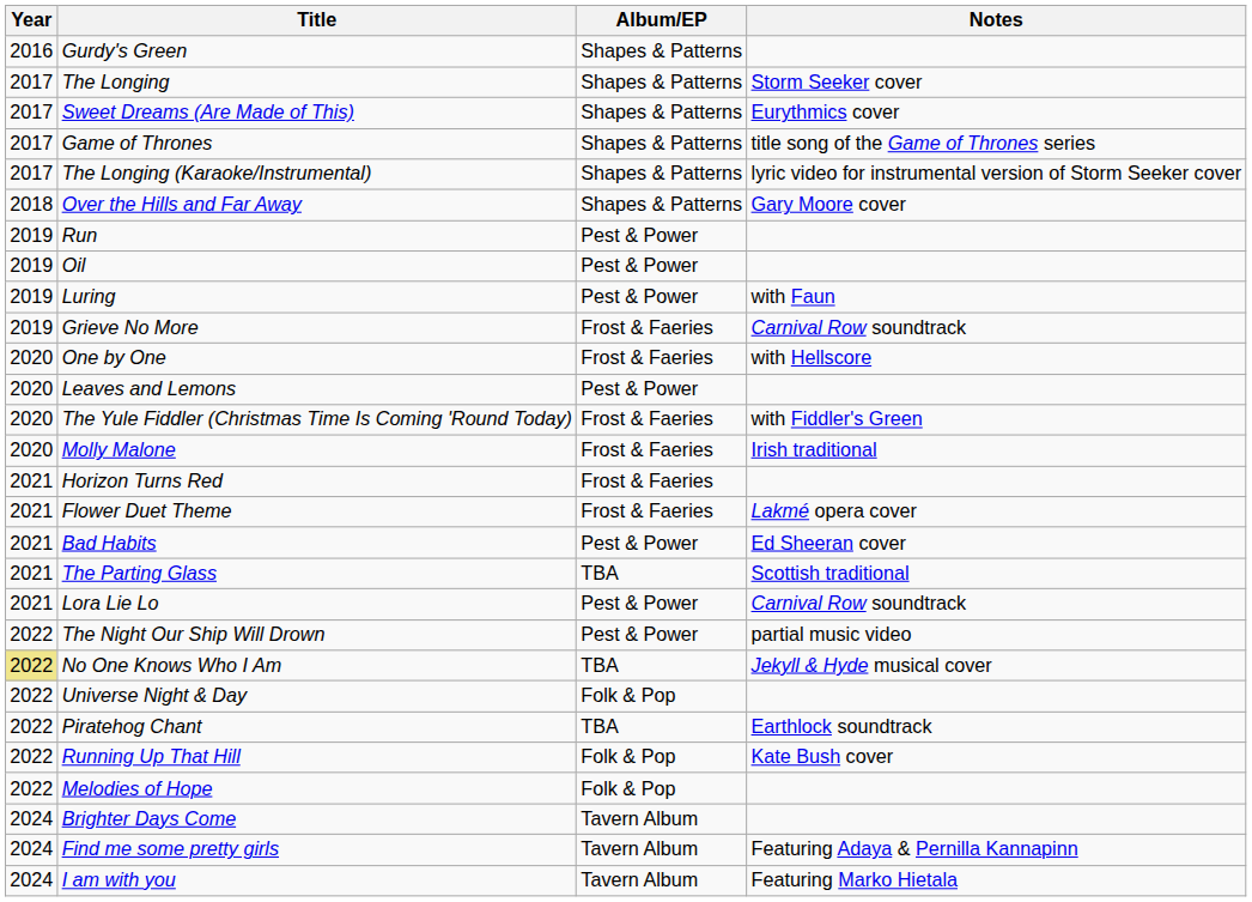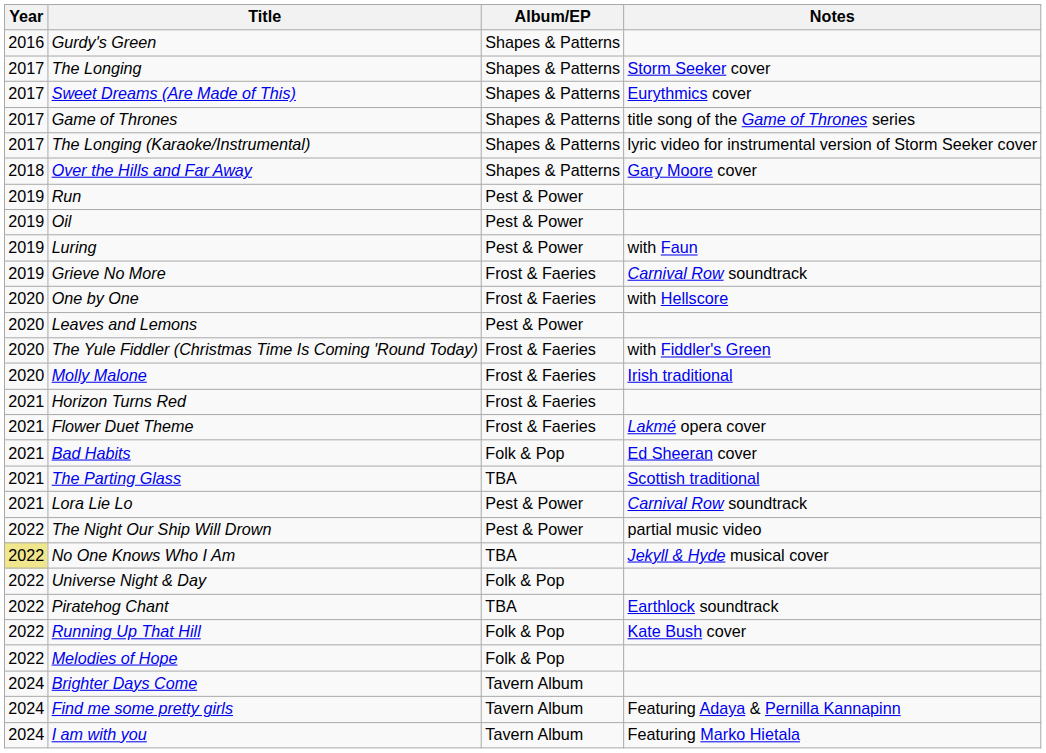 <table class="wikitable">
 <tr>
 <th rowspan=1>Year</th>
 <th rowspan=1>Title</th>
 <th rowspan=1>Album/EP</th>
 <th rowspan=1>Notes</th>
 </tr>
 <tr>
 <td>2016</td>
 <td><em>Gurdy's Green</em></td>
 <td>Shapes & Patterns</td>
 <td></td>
 </tr>
 <tr>
 <td>2017</td>
 <td><em>The Longing</em></td>
 <td>Shapes & Patterns</td>
 <td><a href='#'>Storm Seeker</a> cover</td>
 </tr>
 <tr>
 <td>2017</td>
 <td><em><a href='#'>Sweet Dreams (Are Made of This)</a></em></td>
 <td>Shapes & Patterns</td>
 <td><a href='#'>Eurythmics</a> cover</td>
 </tr>
 <tr>
 <td>2017</td>
 <td><em>Game of Thrones</em></td>
 <td>Shapes & Patterns</td>
 <td>title song of the <em><a href='#'>Game of Thrones</a></em> series</td>
 </tr>
 <tr>
 <td>2017</td>
 <td><em>The Longing (Karaoke/Instrumental)</em></td>
 <td>Shapes & Patterns</td>
 <td>lyric video for instrumental version of Storm Seeker cover</td>
 </tr>
 <tr>
 <td>2018</td>
 <td><em><a href='#'>Over the Hills and Far Away</a></em></td>
 <td>Shapes & Patterns</td>
 <td><a href='#'>Gary Moore</a> cover</td>
 </tr>
 <tr>
 <td>2019</td>
 <td><em>Run</em></td>
 <td>Pest & Power</td>
 <td></td>
 </tr>
 <tr>
 <td>2019</td>
 <td><em>Oil</em></td>
 <td>Pest & Power</td>
 <td></td>
 </tr>
 <tr>
 <td>2019</td>
 <td><em>Luring</em></td>
 <td>Pest & Power</td>
 <td>with <a href='#'>Faun</a></td>
 </tr>
 <tr>
 <td>2019</td>
 <td><em>Grieve No More</em></td>
 <td>Frost & Faeries</td>
 <td><em><a href='#'>Carnival Row</a></em> soundtrack</td>
 </tr>
 <tr>
 <td>2020</td>
 <td><em>One by One</em></td>
 <td>Frost & Faeries</td>
 <td>with <a href='#'>Hellscore</a></td>
 </tr>
 <tr>
 <td>2020</td>
 <td><em>Leaves and Lemons</em></td>
 <td>Pest & Power</td>
 <td></td>
 </tr>
 <tr>
 <td>2020</td>
 <td><em>The Yule Fiddler (Christmas Time Is Coming 'Round Today)</em></td>
 <td>Frost & Faeries</td>
 <td>with <a href='#'>Fiddler's Green</a></td>
 </tr>
 <tr>
 <td>2020</td>
 <td><em><a href='#'>Molly Malone</a></em></td>
 <td>Frost & Faeries</td>
 <td><a href='#'>Irish traditional</a></td>
 </tr>
 <tr>
 <td>2021</td>
 <td><em>Horizon Turns Red</em></td>
 <td>Frost & Faeries</td>
 <td></td>
 </tr>
 <tr>
 <td>2021</td>
 <td><em>Flower Duet Theme</em></td>
 <td>Frost & Faeries</td>
 <td><em><a href='#'>Lakmé</a></em> opera cover</td>
 </tr>
 <tr>
 <td>2021</td>
 <td><em><a href='#'>Bad Habits</a></em></td>
-<td>Pest & Power</td>
+<td>Folk & Pop</td>
 <td><a href='#'>Ed Sheeran</a> cover</td>
 </tr>
 <tr>
 <td>2021</td>
 <td><em><a href='#'>The Parting Glass</a></em></td>
 <td>TBA</td>
 <td><a href='#'>Scottish traditional</a></td>
 </tr>
 <tr>
 <td>2021</td>
 <td><em>Lora Lie Lo</em></td>
 <td>Pest & Power</td>
 <td><em><a href='#'>Carnival Row</a></em> soundtrack</td>
 </tr>
 <tr>
 <td>2022</td>
 <td><em>The Night Our Ship Will Drown</em></td>
 <td>Pest & Power</td>
 <td>partial music video</td>
 </tr>
 <tr>
 <td style="background: khaki;">2022</td>
 <td><em>No One Knows Who I Am</em></td>
 <td>TBA</td>
 <td><em><a href='#'>Jekyll & Hyde</a></em> musical cover</td>
 </tr>
 <tr>
 <td>2022</td>
 <td><em>Universe Night & Day</em></td>
 <td>Folk & Pop</td>
 <td></td>
 </tr>
 <tr>
 <td>2022</td>
 <td><em>Piratehog Chant</em></td>
 <td>TBA</td>
 <td><a href='#'>Earthlock</a> soundtrack</td>
 </tr>
 <tr>
 <td>2022</td>
 <td><em><a href='#'>Running Up That Hill</a></em></td>
 <td>Folk & Pop</td>
 <td><a href='#'>Kate Bush</a> cover</td>
 </tr>
 <tr>
 <td>2022</td>
 <td><em><a href='#'>Melodies of Hope</a></em></td>
 <td>Folk & Pop</td>
 <td></td>
 </tr>
 <tr>
 <td>2024</td>
 <td><em><a href='#'>Brighter Days Come</a></em></td>
 <td>Tavern Album</td>
 <td></td>
 </tr>
 <tr>
 <td>2024</td>
 <td><em><a href='#'>Find me some pretty girls</a></em></td>
 <td>Tavern Album</td>
 <td>Featuring <a href='#'>Adaya</a> & <a href='#'>Pernilla Kannapinn</a></td>
 </tr>
 <tr>
 <td>2024</td>
 <td><em><a href='#'>I am with you</a></em></td>
 <td>Tavern Album</td>
 <td>Featuring <a href='#'>Marko Hietala</a></td>
 </tr>
 </table>
